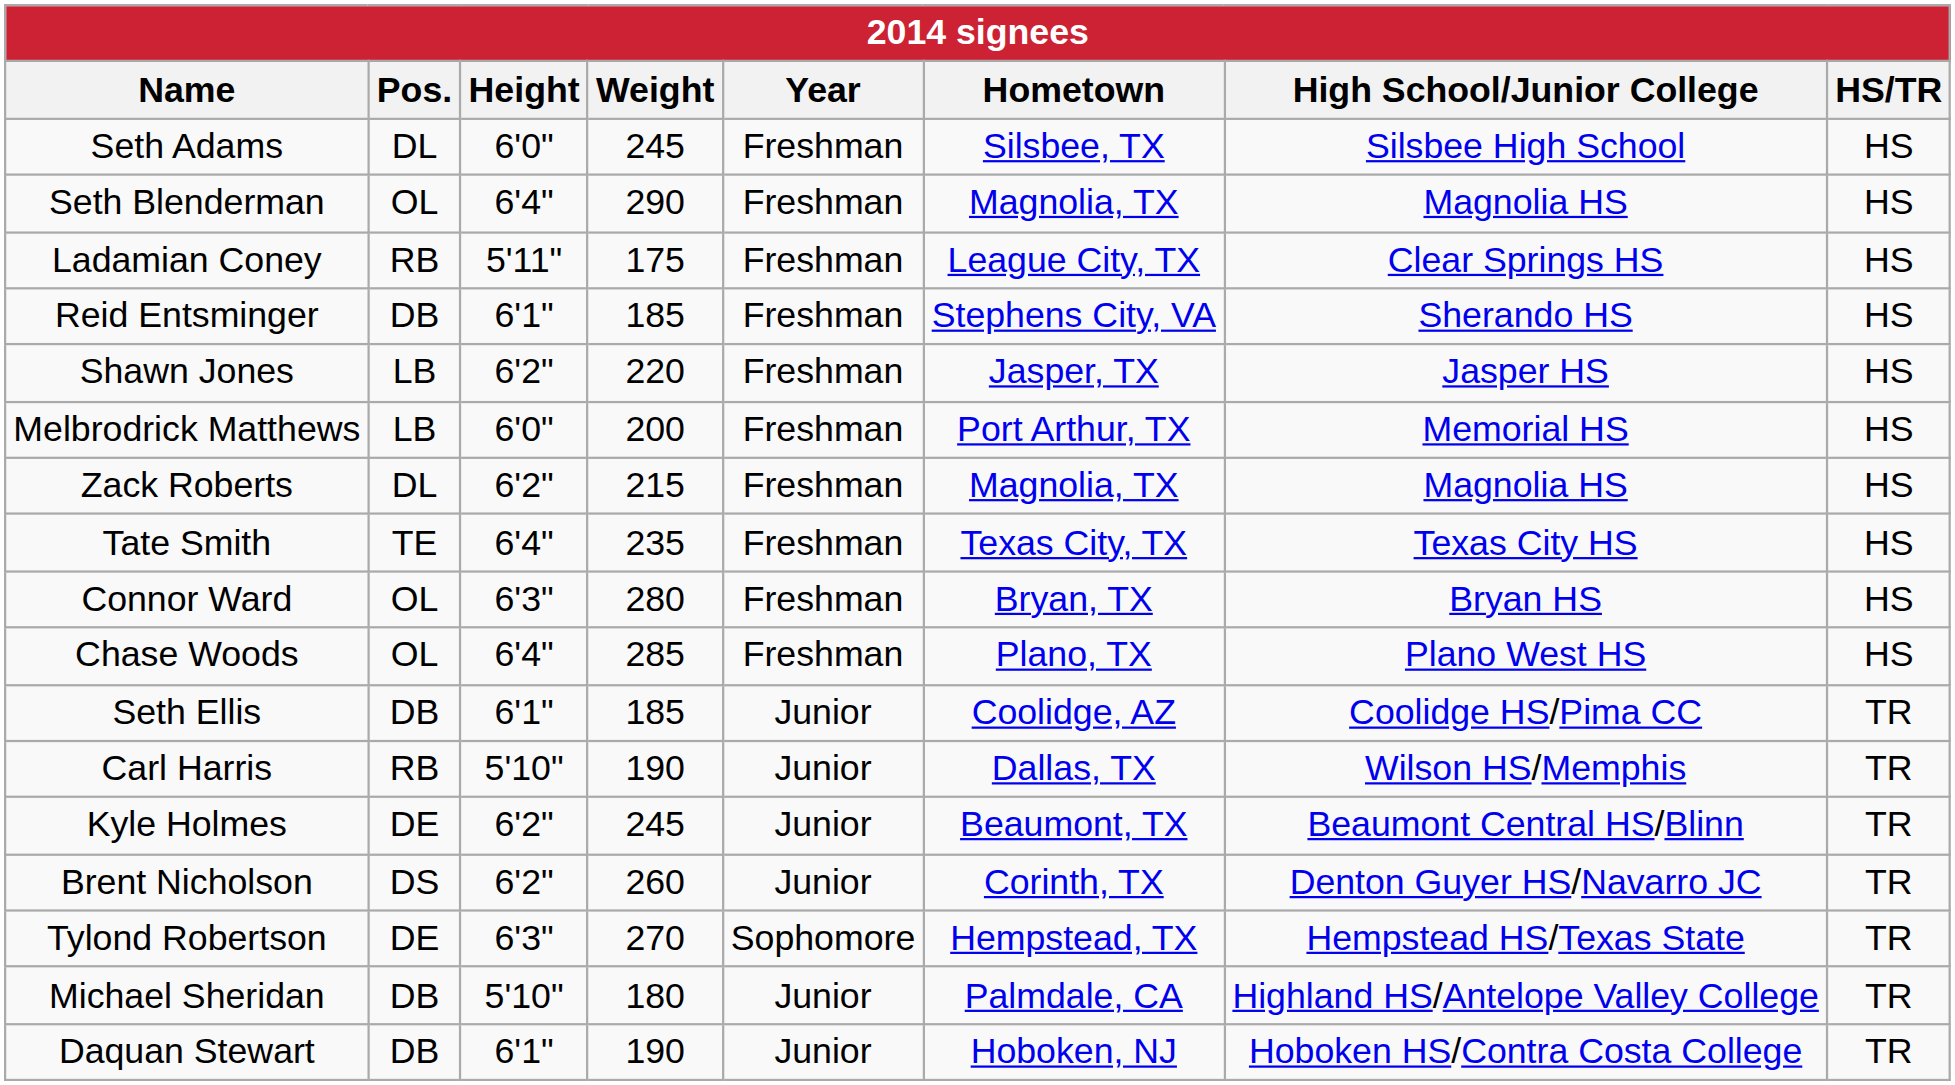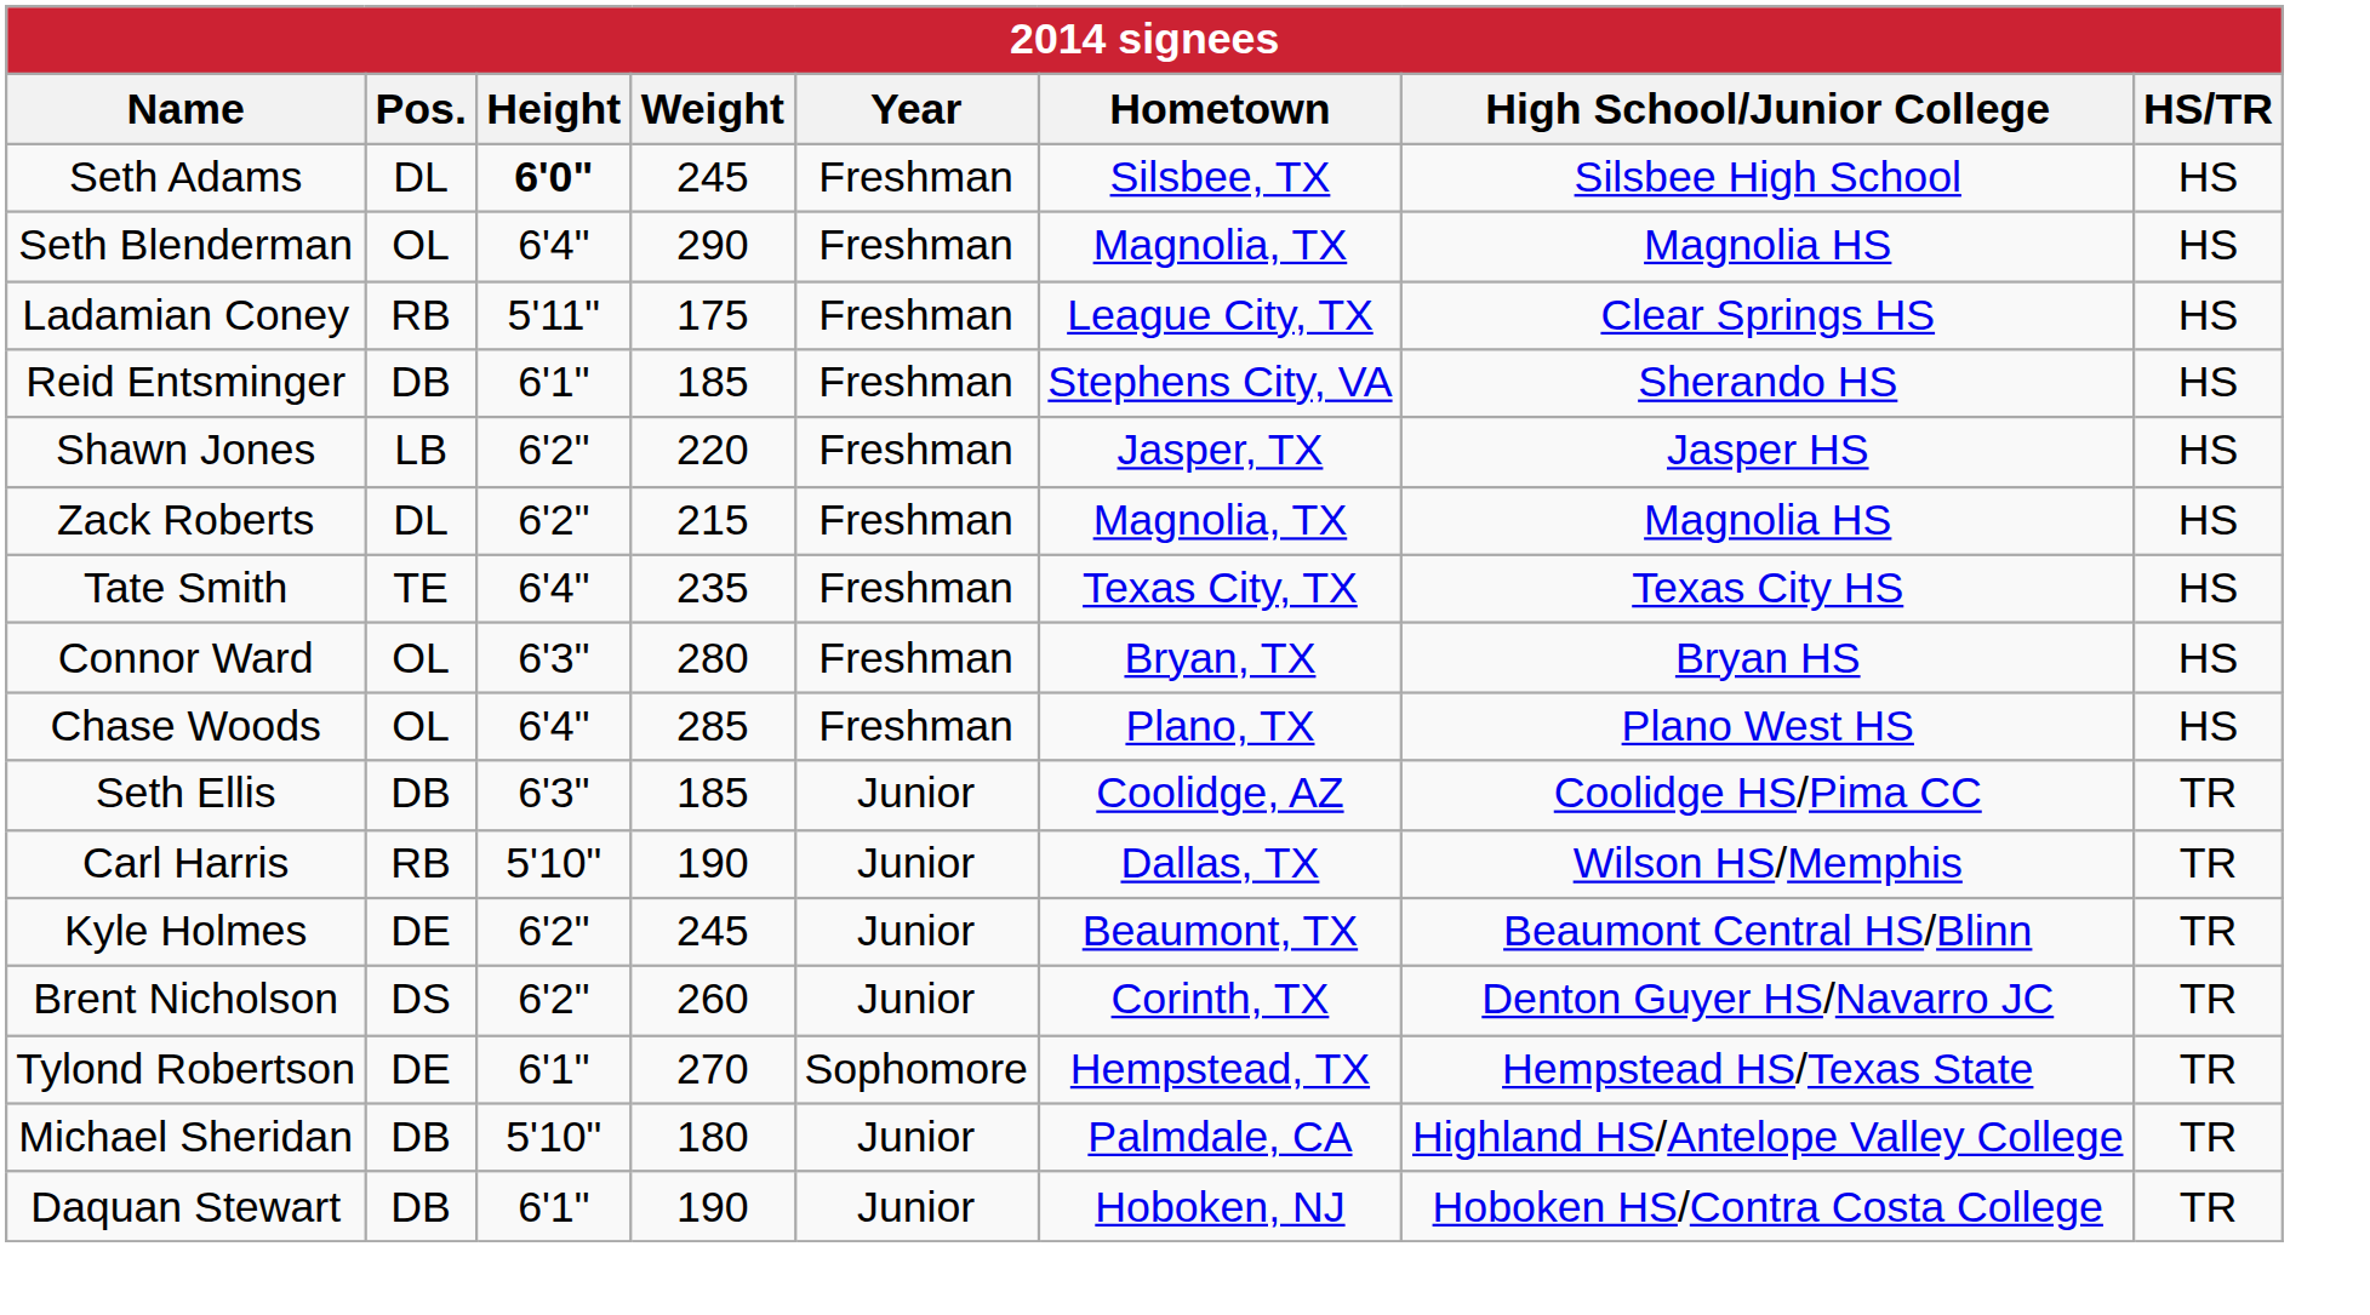 <table class="wikitable sortable collapsible collapsed" style="text-align:center">
 <tr>
 <th colspan=8 style="background:#CC2233; color:#FFFFFF">2014 signees</th>
 </tr>
 <tr>
 <th>Name</th>
 <th>Pos.</th>
 <th>Height</th>
 <th>Weight</th>
 <th>Year</th>
 <th>Hometown</th>
 <th>High School/Junior College</th>
 <th>HS/TR</th>
 </tr>
 <tr>
 <td sortname>Seth Adams</td>
 <td>DL</td>
-<td>6'0"</td>
+<td><strong>6'0"</strong></td>
 <td>245</td>
 <td>Freshman</td>
 <td><a href='#'>Silsbee, TX</a></td>
 <td><a href='#'>Silsbee High School</a></td>
 <td>HS</td>
 </tr>
 <tr>
 <td sortname>Seth Blenderman</td>
 <td>OL</td>
 <td>6'4"</td>
 <td>290</td>
 <td>Freshman</td>
 <td><a href='#'>Magnolia, TX</a></td>
 <td><a href='#'>Magnolia HS</a></td>
 <td>HS</td>
 </tr>
 <tr>
 <td sortname>Ladamian Coney</td>
 <td>RB</td>
 <td>5'11"</td>
 <td>175</td>
 <td>Freshman</td>
 <td><a href='#'>League City, TX</a></td>
 <td><a href='#'>Clear Springs HS</a></td>
 <td>HS</td>
 </tr>
 <tr>
 <td sortname>Reid Entsminger</td>
 <td>DB</td>
 <td>6'1"</td>
 <td>185</td>
 <td>Freshman</td>
 <td><a href='#'>Stephens City, VA</a></td>
 <td><a href='#'>Sherando HS</a></td>
 <td>HS</td>
 </tr>
 <tr>
 <td sortname>Shawn Jones</td>
 <td>LB</td>
 <td>6'2"</td>
 <td>220</td>
 <td>Freshman</td>
 <td><a href='#'>Jasper, TX</a></td>
 <td><a href='#'>Jasper HS</a></td>
 <td>HS</td>
 </tr>
 <tr>
-<td sortname>Melbrodrick Matthews</td>
-<td>LB</td>
-<td>6'0"</td>
-<td>200</td>
-<td>Freshman</td>
-<td><a href='#'>Port Arthur, TX</a></td>
-<td><a href='#'>Memorial HS</a></td>
-<td>HS</td>
-</tr>
-<tr>
 <td sortname>Zack Roberts</td>
 <td>DL</td>
 <td>6'2"</td>
 <td>215</td>
 <td>Freshman</td>
 <td><a href='#'>Magnolia, TX</a></td>
 <td><a href='#'>Magnolia HS</a></td>
 <td>HS</td>
 </tr>
 <tr>
 <td sortname>Tate Smith</td>
 <td>TE</td>
 <td>6'4"</td>
 <td>235</td>
 <td>Freshman</td>
 <td><a href='#'>Texas City, TX</a></td>
 <td><a href='#'>Texas City HS</a></td>
 <td>HS</td>
 </tr>
 <tr>
 <td sortname>Connor Ward</td>
 <td>OL</td>
 <td>6'3"</td>
 <td>280</td>
 <td>Freshman</td>
 <td><a href='#'>Bryan, TX</a></td>
 <td><a href='#'>Bryan HS</a></td>
 <td>HS</td>
 </tr>
 <tr>
 <td sortname>Chase Woods</td>
 <td>OL</td>
 <td>6'4"</td>
 <td>285</td>
 <td>Freshman</td>
 <td><a href='#'>Plano, TX</a></td>
 <td><a href='#'>Plano West HS</a></td>
 <td>HS</td>
 </tr>
 <tr>
 <td sortname>Seth Ellis</td>
 <td>DB</td>
-<td>6'1"</td>
+<td>6'3"</td>
 <td>185</td>
 <td>Junior</td>
 <td><a href='#'>Coolidge, AZ</a></td>
 <td><a href='#'>Coolidge HS</a>/<a href='#'>Pima CC</a></td>
 <td>TR</td>
 </tr>
 <tr>
 <td sortname>Carl Harris</td>
 <td>RB</td>
 <td>5'10"</td>
 <td>190</td>
 <td>Junior</td>
 <td><a href='#'>Dallas, TX</a></td>
 <td><a href='#'>Wilson HS</a>/<a href='#'>Memphis</a></td>
 <td>TR</td>
 </tr>
 <tr>
 <td sortname>Kyle Holmes</td>
 <td>DE</td>
 <td>6'2"</td>
 <td>245</td>
 <td>Junior</td>
 <td><a href='#'>Beaumont, TX</a></td>
 <td><a href='#'>Beaumont Central HS</a>/<a href='#'>Blinn</a></td>
 <td>TR</td>
 </tr>
 <tr>
 <td sortname>Brent Nicholson</td>
 <td>DS</td>
 <td>6'2"</td>
 <td>260</td>
 <td>Junior</td>
 <td><a href='#'>Corinth, TX</a></td>
 <td><a href='#'>Denton Guyer HS</a>/<a href='#'>Navarro JC</a></td>
 <td>TR</td>
 </tr>
 <tr>
 <td sortname>Tylond Robertson</td>
 <td>DE</td>
-<td>6'3"</td>
+<td>6'1"</td>
 <td>270</td>
 <td>Sophomore</td>
 <td><a href='#'>Hempstead, TX</a></td>
 <td><a href='#'>Hempstead HS</a>/<a href='#'>Texas State</a></td>
 <td>TR</td>
 </tr>
 <tr>
 <td sortname>Michael Sheridan</td>
 <td>DB</td>
 <td>5'10"</td>
 <td>180</td>
 <td>Junior</td>
 <td><a href='#'>Palmdale, CA</a></td>
 <td><a href='#'>Highland HS</a>/<a href='#'>Antelope Valley College</a></td>
 <td>TR</td>
 </tr>
 <tr>
 <td sortname>Daquan Stewart</td>
 <td>DB</td>
 <td>6'1"</td>
 <td>190</td>
 <td>Junior</td>
 <td><a href='#'>Hoboken, NJ</a></td>
 <td><a href='#'>Hoboken HS</a>/<a href='#'>Contra Costa College</a></td>
 <td>TR</td>
 </tr>
 </table>
